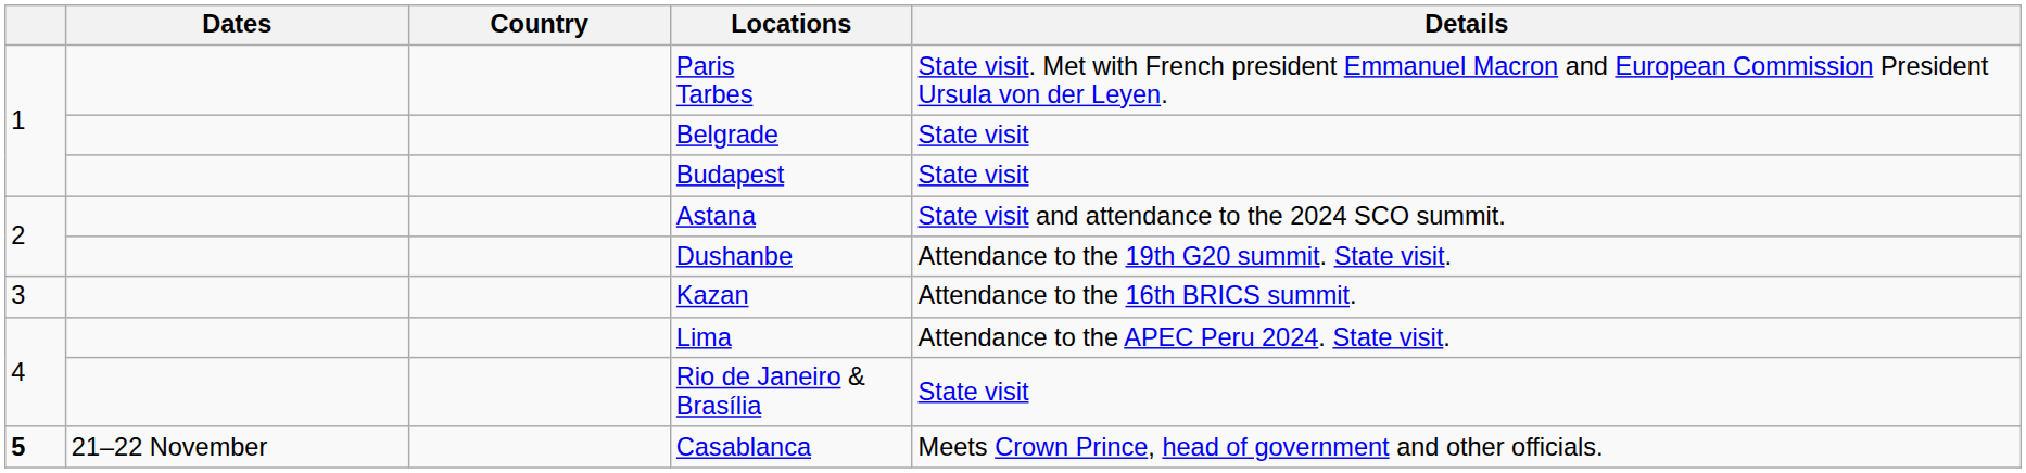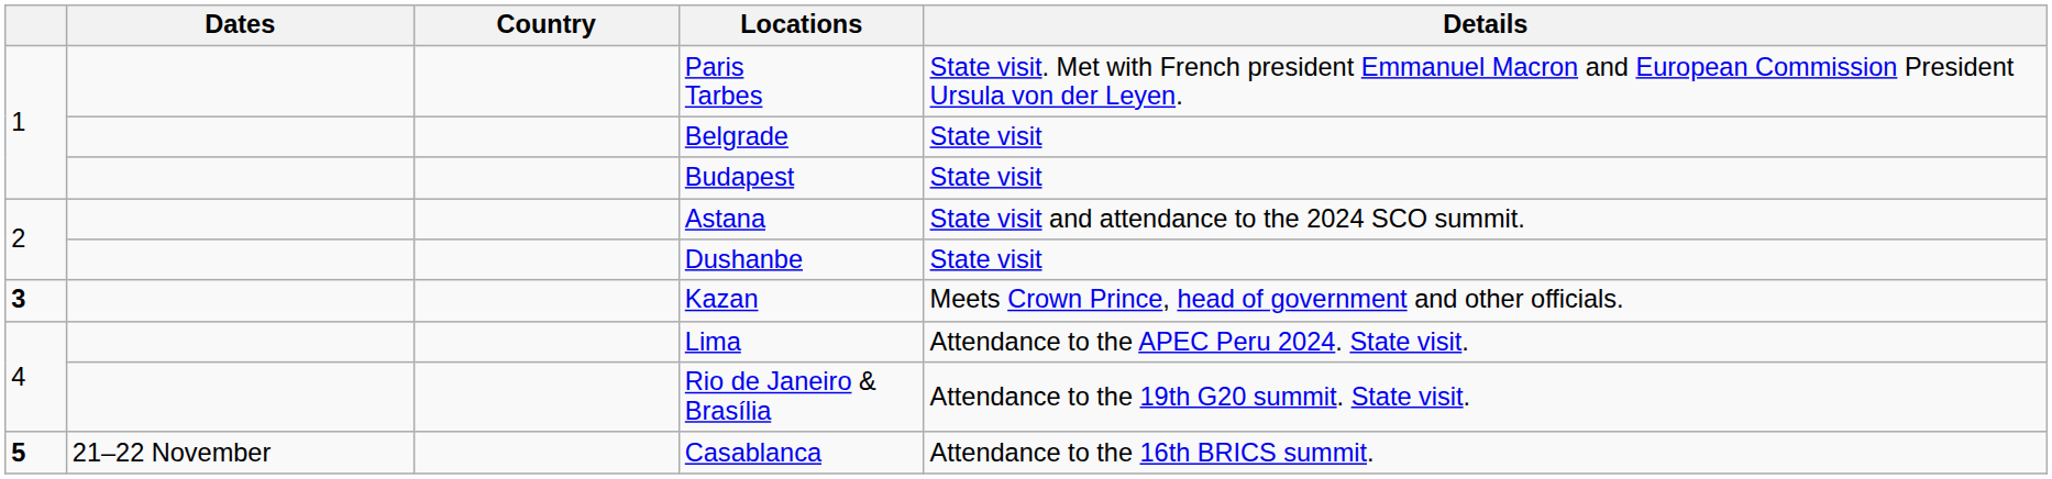 <table class="wikitable sortable" style="margin:1em auto 1em auto;">
 <tr>
 <th style="width: 3%;"></th>
 <th style="width: 17%;">Dates</th>
 <th style="width: 13%;">Country</th>
 <th style="width: 12%;">Locations</th>
 <th style="width: 55%;">Details</th>
 </tr>
 <tr>
 <td rowspan="3">1</td>
 <td></td>
 <td></td>
 <td><a href='#'>Paris</a><br><a href='#'>Tarbes</a></td>
 <td><a href='#'>State visit</a>. Met with French president <a href='#'>Emmanuel Macron</a> and <a href='#'>European Commission</a> President <a href='#'>Ursula von der Leyen</a>.</td>
 </tr>
 <tr>
 <td></td>
 <td></td>
 <td><a href='#'>Belgrade</a></td>
 <td><a href='#'>State visit</a></td>
 </tr>
 <tr>
 <td></td>
 <td></td>
 <td><a href='#'>Budapest</a></td>
 <td><a href='#'>State visit</a></td>
 </tr>
 <tr>
 <td rowspan="2">2</td>
 <td></td>
 <td></td>
 <td><a href='#'>Astana</a></td>
 <td><a href='#'>State visit</a> and attendance to the 2024 SCO summit.</td>
 </tr>
 <tr>
 <td></td>
 <td></td>
 <td><a href='#'>Dushanbe</a></td>
-<td>Attendance to the <a href='#'>19th G20 summit</a>. <a href='#'>State visit</a>.</td>
+<td><a href='#'>State visit</a></td>
 </tr>
 <tr>
-<td>3</td>
+<td><strong>3</strong></td>
 <td></td>
 <td></td>
 <td><a href='#'>Kazan</a></td>
-<td>Attendance to the <a href='#'>16th BRICS summit</a>.</td>
+<td>Meets <a href='#'>Crown Prince</a>, <a href='#'>head of government</a> and other officials.</td>
 </tr>
 <tr>
 <td rowspan="2">4</td>
 <td></td>
 <td></td>
 <td><a href='#'>Lima</a></td>
 <td>Attendance to the <a href='#'>APEC Peru 2024</a>. <a href='#'>State visit</a>.</td>
 </tr>
 <tr>
 <td></td>
 <td></td>
 <td><a href='#'>Rio de Janeiro</a> & <a href='#'>Brasília</a></td>
-<td><a href='#'>State visit</a></td>
+<td>Attendance to the <a href='#'>19th G20 summit</a>. <a href='#'>State visit</a>.</td>
 </tr>
 <tr>
 <td><strong>5</strong></td>
 <td>21–22 November</td>
 <td></td>
 <td><a href='#'>Casablanca</a></td>
-<td>Meets <a href='#'>Crown Prince</a>, <a href='#'>head of government</a> and other officials.</td>
+<td>Attendance to the <a href='#'>16th BRICS summit</a>.</td>
 </tr>
 </table>
